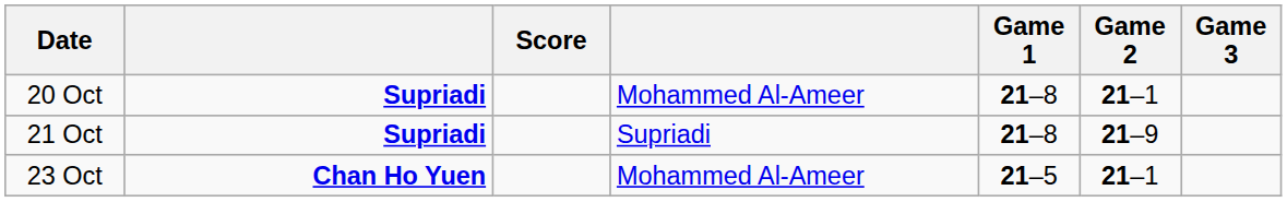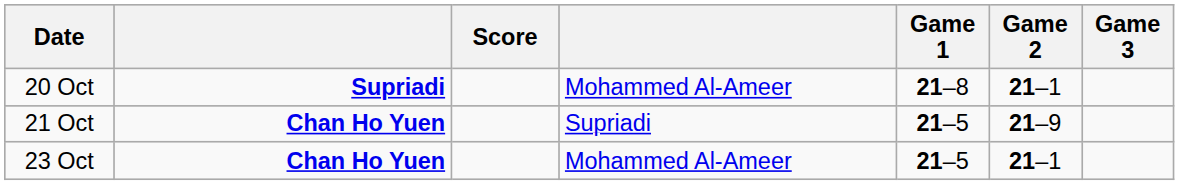 <table class="wikitable" style="text-align:center; font-size:90% ">
 <tr>
 <th width="60">Date</th>
 <th align="right" width="200"></th>
 <th width="60">Score</th>
 <th align="left" width="200"></th>
 <th width="50">Game 1</th>
 <th width="50">Game 2</th>
 <th width="50">Game 3</th>
 </tr>
 <tr>
 <td>20 Oct</td>
 <td align="right"><strong><a href='#'>Supriadi</a> </strong></td>
 <td align="center"></td>
 <td align="left"> <a href='#'>Mohammed Al-Ameer</a></td>
 <td><strong>21</strong>–8</td>
 <td><strong>21</strong>–1</td>
 <td></td>
 </tr>
 <tr>
 <td>21 Oct</td>
-<td align="right"><strong><a href='#'>Supriadi</a> </strong></td>
+<td align="right"><strong><a href='#'>Chan Ho Yuen</a> </strong></td>
 <td align="center"></td>
 <td align="left"> <a href='#'>Supriadi</a></td>
-<td><strong>21</strong>–8</td>
+<td><strong>21</strong>–5</td>
 <td><strong>21</strong>–9</td>
 <td></td>
 </tr>
 <tr>
 <td>23 Oct</td>
 <td align="right"><strong><a href='#'>Chan Ho Yuen</a> </strong></td>
 <td align="center"></td>
 <td align="left"> <a href='#'>Mohammed Al-Ameer</a></td>
 <td><strong>21</strong>–5</td>
 <td><strong>21</strong>–1</td>
 <td></td>
 </tr>
 </table>
